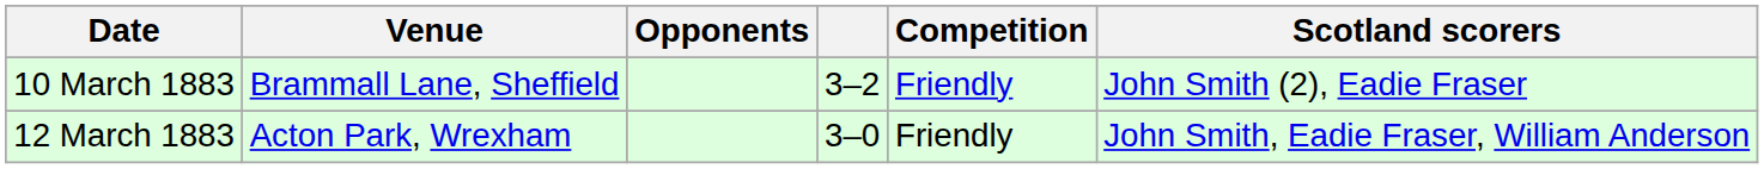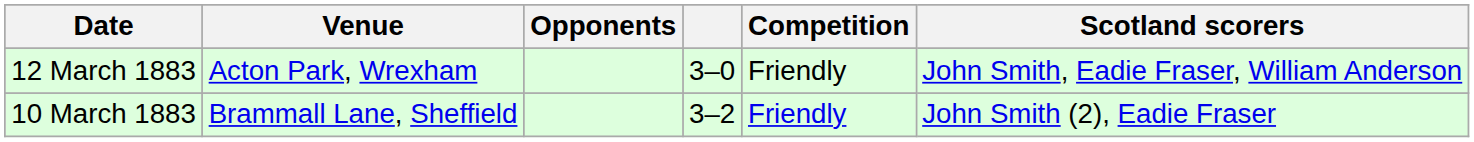 <table class="wikitable">
 <tr>
 <th>Date</th>
 <th>Venue</th>
 <th>Opponents</th>
 <th></th>
 <th>Competition</th>
 <th>Scotland scorers</th>
 </tr>
 <tr bgcolor=#ddffdd>
+<td>12 March 1883</td>
+<td><a href='#'>Acton Park</a>, <a href='#'>Wrexham</a></td>
+<td></td>
+<td align=center>3–0</td>
+<td>Friendly</td>
+<td><a href='#'>John Smith</a>, <a href='#'>Eadie Fraser</a>, <a href='#'>William Anderson</a></td>
+</tr>
+<tr bgcolor=#ddffdd>
 <td>10 March 1883</td>
 <td><a href='#'>Brammall Lane</a>, <a href='#'>Sheffield</a></td>
 <td></td>
 <td align=center>3–2</td>
 <td><a href='#'>Friendly</a></td>
 <td><a href='#'>John Smith</a> (2), <a href='#'>Eadie Fraser</a></td>
 </tr>
-<tr bgcolor=#ddffdd>
-<td>12 March 1883</td>
-<td><a href='#'>Acton Park</a>, <a href='#'>Wrexham</a></td>
-<td></td>
-<td align=center>3–0</td>
-<td>Friendly</td>
-<td><a href='#'>John Smith</a>, <a href='#'>Eadie Fraser</a>, <a href='#'>William Anderson</a></td>
-</tr>
 </table>
